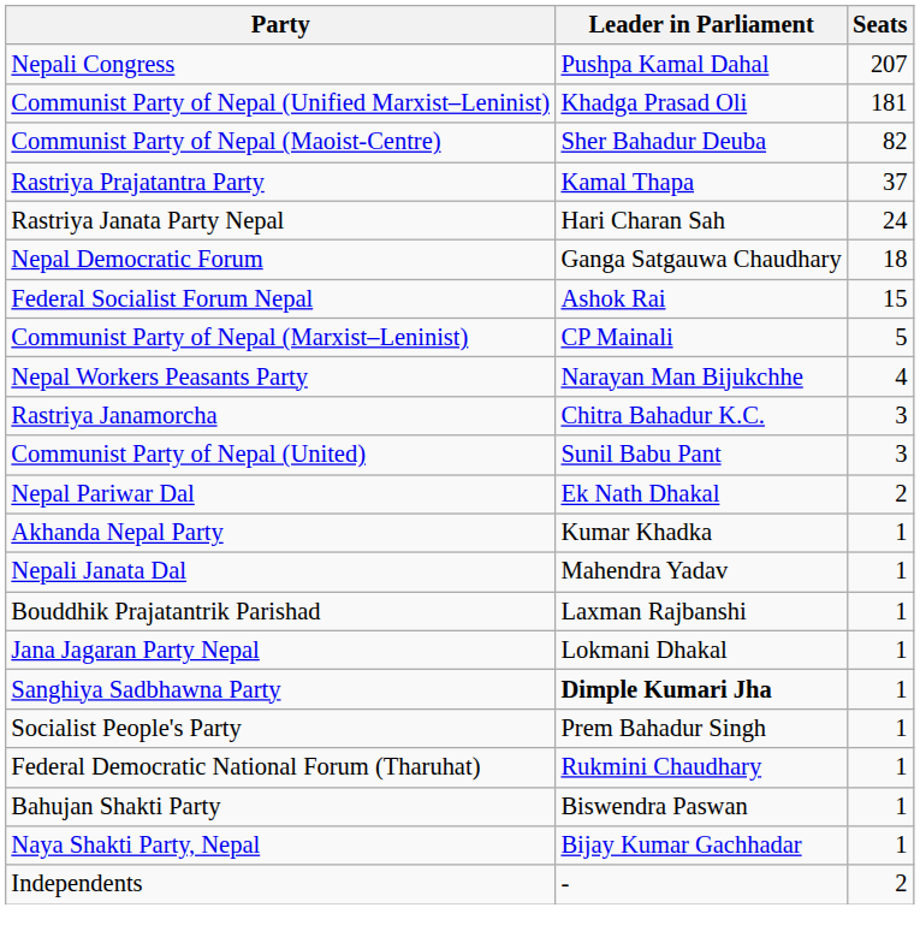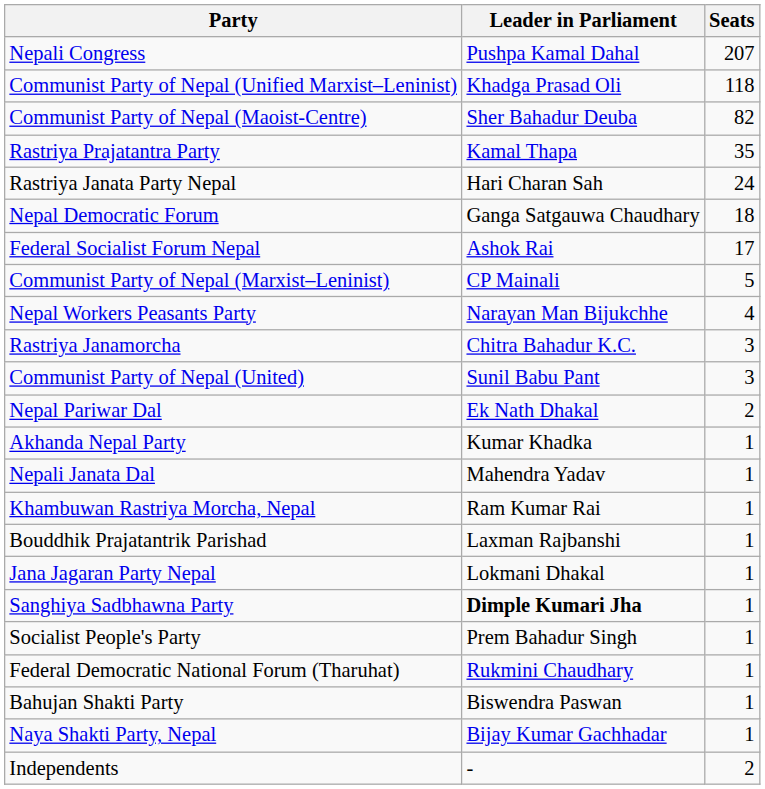 <table class="wikitable sortable" style=text-align:left>
 <tr>
 <th>Party</th>
 <th>Leader in Parliament</th>
 <th>Seats</th>
 </tr>
 <tr>
 <td><a href='#'>Nepali Congress</a></td>
 <td><a href='#'>Pushpa Kamal Dahal</a></td>
 <td align="right">207</td>
 </tr>
 <tr>
 <td><a href='#'>Communist Party of Nepal (Unified Marxist–Leninist)</a></td>
 <td><a href='#'>Khadga Prasad Oli</a></td>
-<td align="right">181</td>
+<td align="right">118</td>
 </tr>
 <tr>
 <td><a href='#'>Communist Party of Nepal (Maoist-Centre)</a></td>
 <td><a href='#'>Sher Bahadur Deuba</a></td>
 <td align="right">82</td>
 </tr>
 <tr>
 <td><a href='#'>Rastriya Prajatantra Party </a></td>
 <td><a href='#'>Kamal Thapa</a></td>
-<td align=right>37</td>
+<td align=right>35</td>
 </tr>
 <tr>
 <td>Rastriya Janata Party Nepal</td>
 <td>Hari Charan Sah</td>
 <td align="right">24</td>
 </tr>
 <tr>
 <td><a href='#'>Nepal Democratic Forum</a></td>
 <td>Ganga Satgauwa Chaudhary</td>
 <td align=right>18</td>
 </tr>
 <tr>
 <td><a href='#'>Federal Socialist Forum Nepal</a></td>
 <td><a href='#'>Ashok Rai</a></td>
-<td align=right>15</td>
+<td align=right>17</td>
 </tr>
 <tr>
 <td><a href='#'>Communist Party of Nepal (Marxist–Leninist)</a></td>
 <td><a href='#'>CP Mainali</a></td>
 <td align=right>5</td>
 </tr>
 <tr>
 <td><a href='#'>Nepal Workers Peasants Party</a></td>
 <td><a href='#'>Narayan Man Bijukchhe</a></td>
 <td align=right>4</td>
 </tr>
 <tr>
 <td><a href='#'>Rastriya Janamorcha</a></td>
 <td><a href='#'>Chitra Bahadur K.C.</a></td>
 <td align=right>3</td>
 </tr>
 <tr>
 <td><a href='#'>Communist Party of Nepal (United)</a></td>
 <td><a href='#'>Sunil Babu Pant</a></td>
 <td align=right>3</td>
 </tr>
 <tr>
 <td><a href='#'>Nepal Pariwar Dal</a></td>
 <td><a href='#'>Ek Nath Dhakal</a></td>
 <td align=right>2</td>
 </tr>
 <tr>
 <td><a href='#'>Akhanda Nepal Party</a></td>
 <td>Kumar Khadka</td>
 <td align=right>1</td>
 </tr>
 <tr>
 <td><a href='#'>Nepali Janata Dal</a></td>
 <td>Mahendra Yadav</td>
+<td align=right>1</td>
+</tr>
+<tr>
+<td><a href='#'>Khambuwan Rastriya Morcha, Nepal</a></td>
+<td>Ram Kumar Rai</td>
 <td align=right>1</td>
 </tr>
 <tr>
 <td>Bouddhik Prajatantrik Parishad</td>
 <td>Laxman Rajbanshi</td>
 <td align=right>1</td>
 </tr>
 <tr>
 <td><a href='#'>Jana Jagaran Party Nepal</a></td>
 <td>Lokmani Dhakal</td>
 <td align=right>1</td>
 </tr>
 <tr>
 <td><a href='#'>Sanghiya Sadbhawna Party</a></td>
 <td><strong>Dimple Kumari Jha</strong></td>
 <td align=right>1</td>
 </tr>
 <tr>
 <td>Socialist People's Party</td>
 <td>Prem Bahadur Singh</td>
 <td align=right>1</td>
 </tr>
 <tr>
 <td>Federal Democratic National Forum (Tharuhat)</td>
 <td><a href='#'>Rukmini Chaudhary</a></td>
 <td align=right>1</td>
 </tr>
 <tr>
 <td>Bahujan Shakti Party</td>
 <td>Biswendra Paswan</td>
 <td align=right>1</td>
 </tr>
 <tr>
 <td><a href='#'>Naya Shakti Party, Nepal</a></td>
 <td><a href='#'>Bijay Kumar Gachhadar</a></td>
 <td align=right>1</td>
 </tr>
 <tr>
 <td>Independents</td>
 <td>-</td>
 <td align=right>2</td>
 </tr>
 </table>
